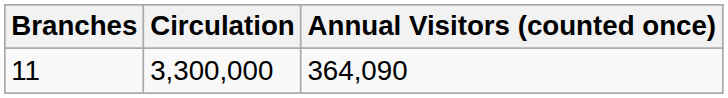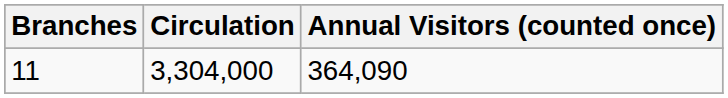 <table class="wikitable sortable">
 <tr>
 <th>Branches</th>
 <th>Circulation</th>
 <th>Annual Visitors (counted once)</th>
 </tr>
 <tr>
 <td>11</td>
-<td>3,300,000</td>
+<td>3,304,000</td>
 <td>364,090</td>
 </tr>
 </table>
